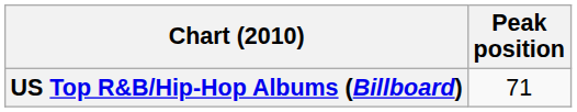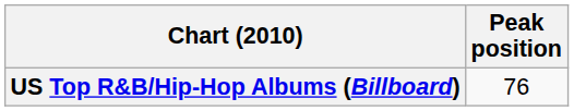 <table class="wikitable sortable plainrowheaders" style="text-align:center">
 <tr>
 <th scope="col">Chart (2010)</th>
 <th scope="col">Peak<br>position</th>
 </tr>
 <tr>
 <th scope="row">US <a href='#'>Top R&B/Hip-Hop Albums</a> (<em><a href='#'>Billboard</a></em>)</th>
-<td>71</td>
+<td>76</td>
 </tr>
 </table>
